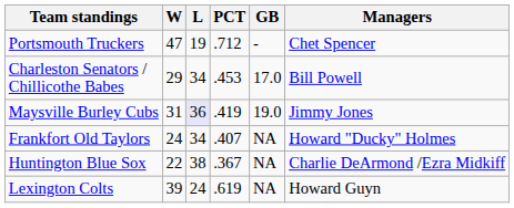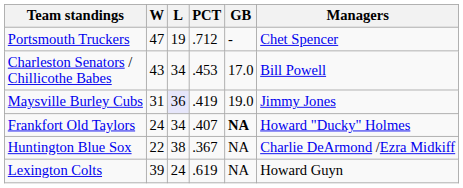 <table class="wikitable">
 <tr>
 <th>Team standings</th>
 <th>W</th>
 <th>L</th>
 <th>PCT</th>
 <th>GB</th>
 <th>Managers</th>
 </tr>
 <tr>
 <td><a href='#'>Portsmouth Truckers</a></td>
 <td>47</td>
 <td>19</td>
 <td>.712</td>
 <td>-</td>
 <td><a href='#'>Chet Spencer</a></td>
 </tr>
 <tr>
 <td><a href='#'>Charleston Senators</a> /<br> <a href='#'>Chillicothe Babes</a></td>
-<td>29</td>
+<td>43</td>
 <td>34</td>
 <td>.453</td>
 <td>17.0</td>
 <td><a href='#'>Bill Powell</a></td>
 </tr>
 <tr>
 <td><a href='#'>Maysville Burley Cubs</a></td>
 <td>31</td>
 <td style="background: lavender;">36</td>
 <td>.419</td>
 <td>19.0</td>
 <td><a href='#'>Jimmy Jones</a></td>
 </tr>
 <tr>
 <td><a href='#'>Frankfort Old Taylors</a></td>
 <td>24</td>
 <td>34</td>
 <td>.407</td>
-<td>NA</td>
+<td><strong>NA</strong></td>
 <td><a href='#'>Howard "Ducky" Holmes</a></td>
 </tr>
 <tr>
 <td><a href='#'>Huntington Blue Sox</a></td>
 <td>22</td>
 <td>38</td>
 <td>.367</td>
 <td>NA</td>
 <td><a href='#'>Charlie DeArmond</a> /<a href='#'>Ezra Midkiff</a></td>
 </tr>
 <tr>
 <td><a href='#'>Lexington Colts</a></td>
 <td>39</td>
 <td>24</td>
 <td>.619</td>
 <td>NA</td>
 <td>Howard Guyn</td>
 </tr>
 </table>
